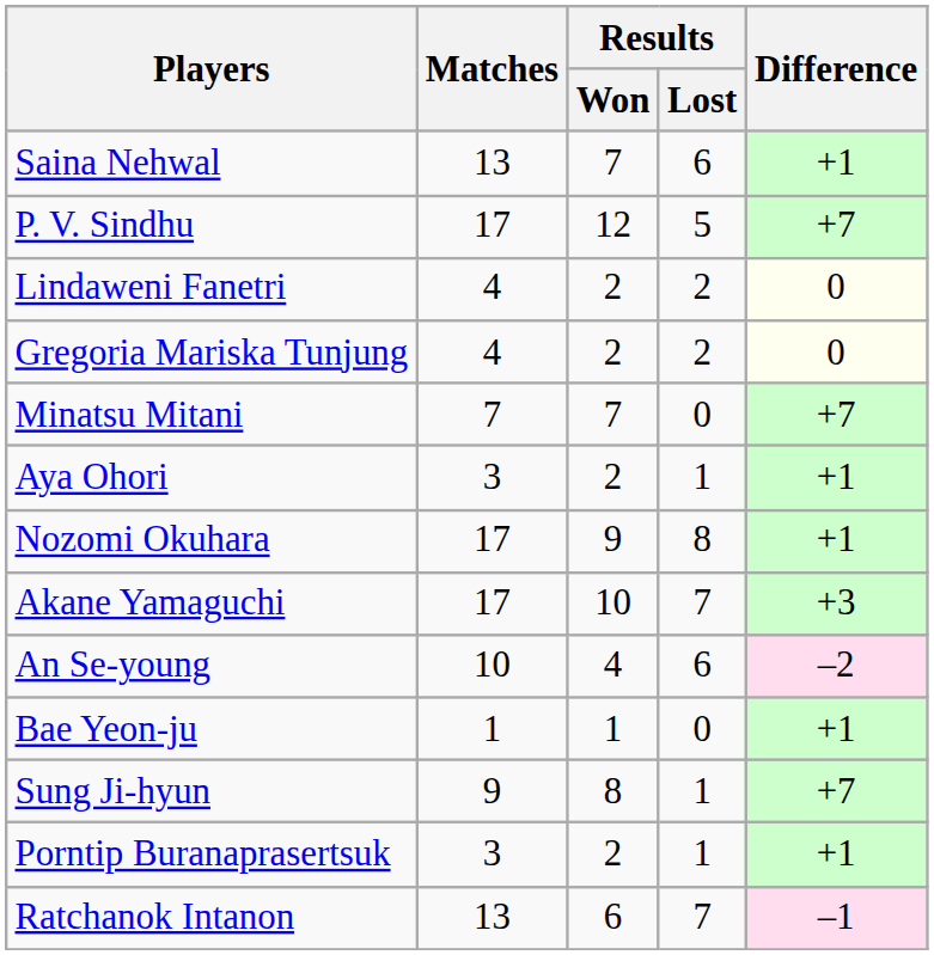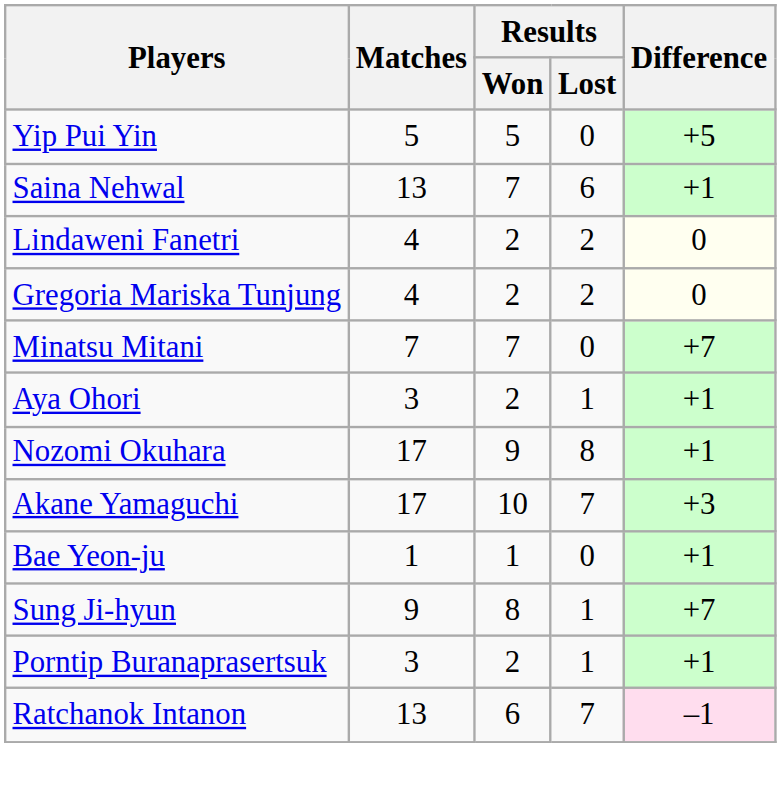 <table class=wikitable style="text-align:center; font-size:small">
 <tr>
 <th rowspan="2">Players</th>
 <th rowspan="2">Matches</th>
 <th colspan="2">Results</th>
 <th rowspan="2">Difference</th>
 </tr>
 <tr>
 <th>Won</th>
 <th>Lost</th>
 </tr>
 <tr>
+<td align="left"> <a href='#'>Yip Pui Yin</a></td>
+<td>5</td>
+<td>5</td>
+<td>0</td>
+<td bgcolor="#ccffcc">+5</td>
+</tr>
+<tr>
 <td align="left"> <a href='#'>Saina Nehwal</a></td>
 <td>13</td>
 <td>7</td>
 <td>6</td>
 <td bgcolor="#ccffcc">+1</td>
-</tr>
-<tr>
-<td align="left"> <a href='#'>P. V. Sindhu</a></td>
-<td>17</td>
-<td>12</td>
-<td>5</td>
-<td bgcolor="#ccffcc">+7</td>
 </tr>
 <tr>
 <td align="left"> <a href='#'>Lindaweni Fanetri</a></td>
 <td>4</td>
 <td>2</td>
 <td>2</td>
 <td bgcolor="#fffff0">0</td>
 </tr>
 <tr>
 <td align="left"> <a href='#'>Gregoria Mariska Tunjung</a></td>
 <td>4</td>
 <td>2</td>
 <td>2</td>
 <td bgcolor="#fffff0">0</td>
 </tr>
 <tr>
 <td align="left"> <a href='#'>Minatsu Mitani</a></td>
 <td>7</td>
 <td>7</td>
 <td>0</td>
 <td bgcolor="#ccffcc">+7</td>
 </tr>
 <tr>
 <td align="left"> <a href='#'>Aya Ohori</a></td>
 <td>3</td>
 <td>2</td>
 <td>1</td>
 <td bgcolor="#ccffcc">+1</td>
 </tr>
 <tr>
 <td align="left"> <a href='#'>Nozomi Okuhara</a></td>
 <td>17</td>
 <td>9</td>
 <td>8</td>
 <td bgcolor="#ccffcc">+1</td>
 </tr>
 <tr>
 <td align="left"> <a href='#'>Akane Yamaguchi</a></td>
 <td>17</td>
 <td>10</td>
 <td>7</td>
 <td bgcolor="#ccffcc">+3</td>
 </tr>
 <tr>
-<td align="left"> <a href='#'>An Se-young</a></td>
-<td>10</td>
-<td>4</td>
-<td>6</td>
-<td bgcolor="#ffddee">–2</td>
-</tr>
-<tr>
 <td align="left"> <a href='#'>Bae Yeon-ju</a></td>
 <td>1</td>
 <td>1</td>
 <td>0</td>
 <td bgcolor="#ccffcc">+1</td>
 </tr>
 <tr>
 <td align="left"> <a href='#'>Sung Ji-hyun</a></td>
 <td>9</td>
 <td>8</td>
 <td>1</td>
 <td bgcolor="#ccffcc">+7</td>
 </tr>
 <tr>
 <td align="left"> <a href='#'>Porntip Buranaprasertsuk</a></td>
 <td>3</td>
 <td>2</td>
 <td>1</td>
 <td bgcolor="#ccffcc">+1</td>
 </tr>
 <tr>
 <td align="left"> <a href='#'>Ratchanok Intanon</a></td>
 <td>13</td>
 <td>6</td>
 <td>7</td>
 <td bgcolor="#ffddee">–1</td>
 </tr>
 </table>
